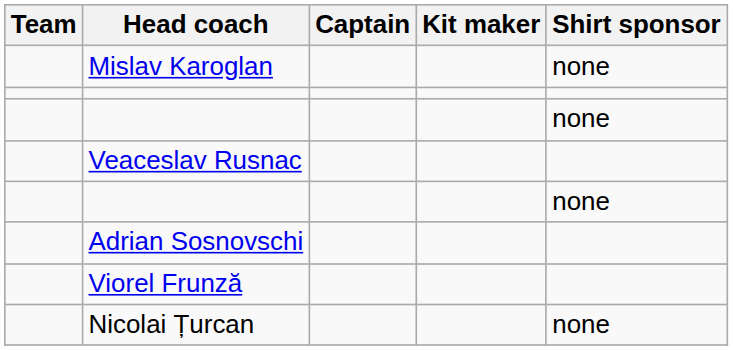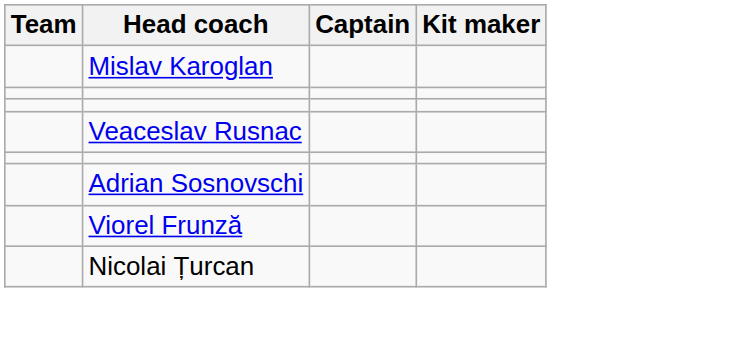 <table class="wikitable" style="text-align:left; margin-top:0.2em">
 <tr>
 <th>Team</th>
 <th>Head coach</th>
 <th>Captain</th>
 <th>Kit maker</th>
-<th>Shirt sponsor</th>
 </tr>
 <tr>
 <td></td>
 <td {{nobreak> <a href='#'>Mislav Karoglan</a> </td>
-<td></td>
-<td></td>
-<td>none</td>
-</tr>
-<tr>
-<td></td>
-<td> </td>
-<td></td>
 <td></td>
 <td></td>
 </tr>
 <tr>
 <td></td>
 <td> </td>
 <td></td>
 <td></td>
-<td>none</td>
+</tr>
+<tr>
+<td></td>
+<td> </td>
+<td></td>
+<td></td>
 </tr>
 <tr>
 <td></td>
 <td {{nobreak> <a href='#'>Veaceslav Rusnac</a> </td>
-<td></td>
 <td></td>
 <td></td>
 </tr>
 <tr>
 <td></td>
 <td></td>
 <td></td>
 <td></td>
-<td>none</td>
 </tr>
 <tr>
 <td></td>
 <td {{nobreak> <a href='#'>Adrian Sosnovschi</a> </td>
-<td></td>
 <td></td>
 <td></td>
 </tr>
 <tr>
 <td></td>
 <td {{nobreak> <a href='#'>Viorel Frunză</a></td>
 <td></td>
 <td></td>
-<td></td>
 </tr>
 <tr>
 <td></td>
 <td {{nobreak> Nicolai Țurcan </td>
 <td></td>
 <td></td>
-<td>none</td>
 </tr>
 </table>
